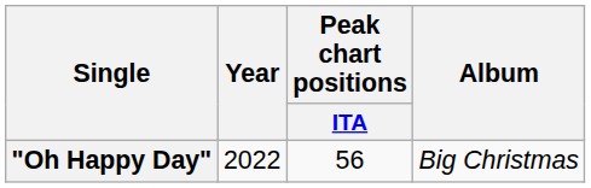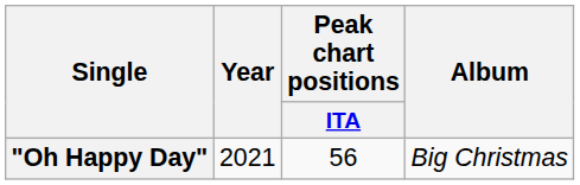 <table class="wikitable plainrowheaders" style="text-align:center;">
 <tr>
 <th scope="col" rowspan="2">Single</th>
 <th scope="col" rowspan="2">Year</th>
 <th scope="col" colspan="1">Peak chart positions</th>
 <th scope="col" rowspan="2">Album</th>
 </tr>
 <tr>
 <th scope="col" style="width:3em;font-size:90%;"><a href='#'>ITA</a><br></th>
 </tr>
 <tr>
 <th scope="row">"Oh Happy Day"</th>
-<td>2022</td>
+<td>2021</td>
 <td>56</td>
 <td><em>Big Christmas</em></td>
 </tr>
 </table>
